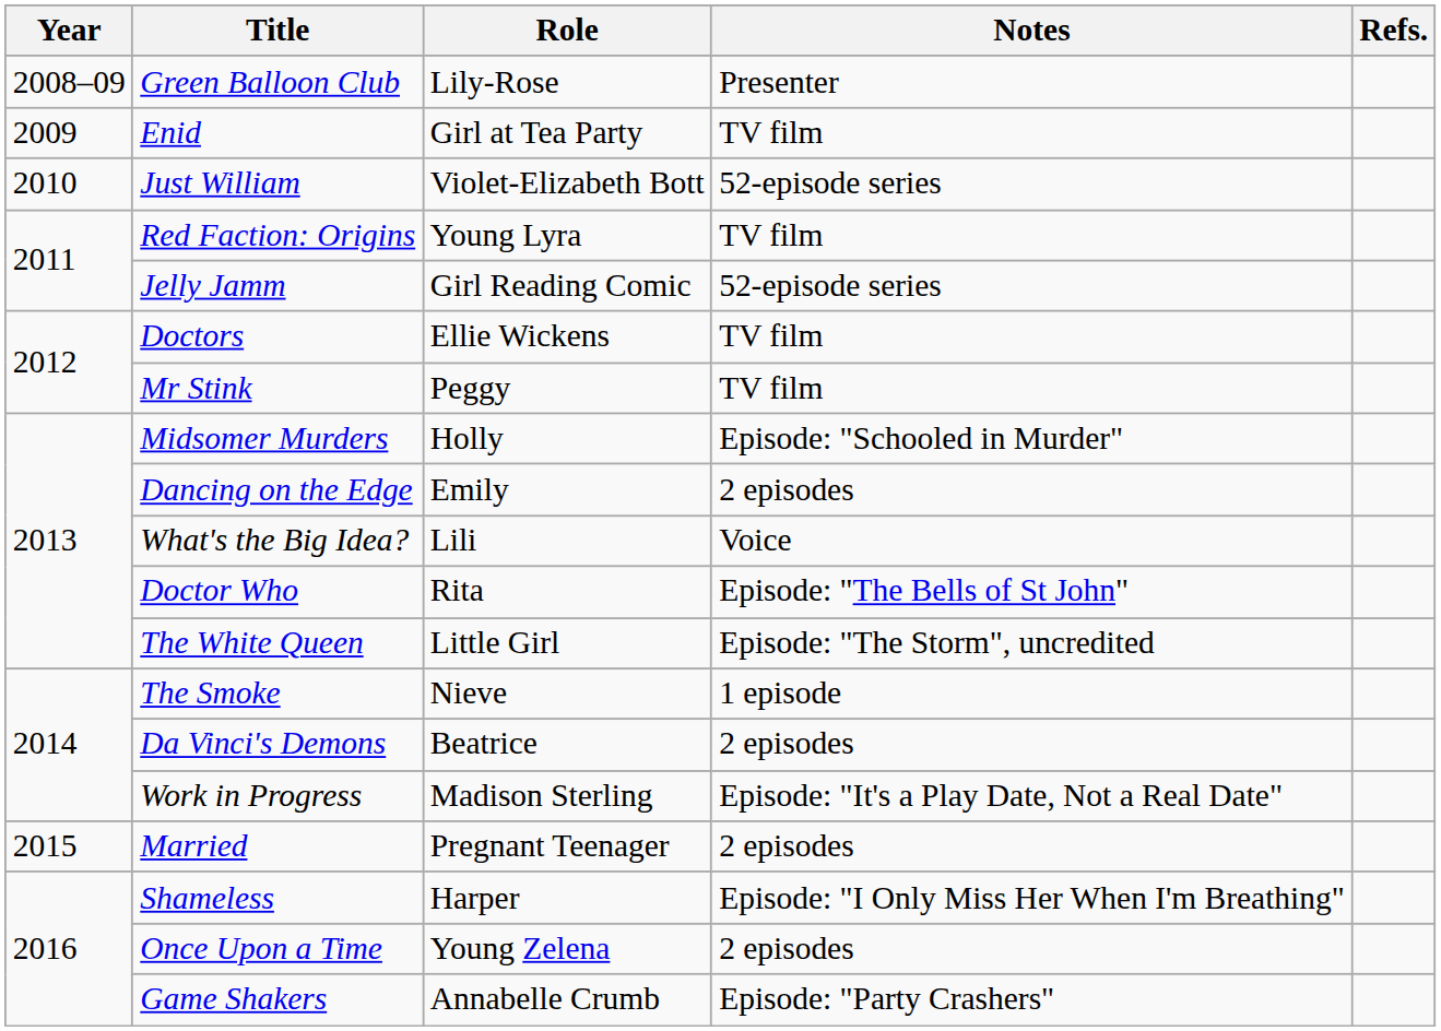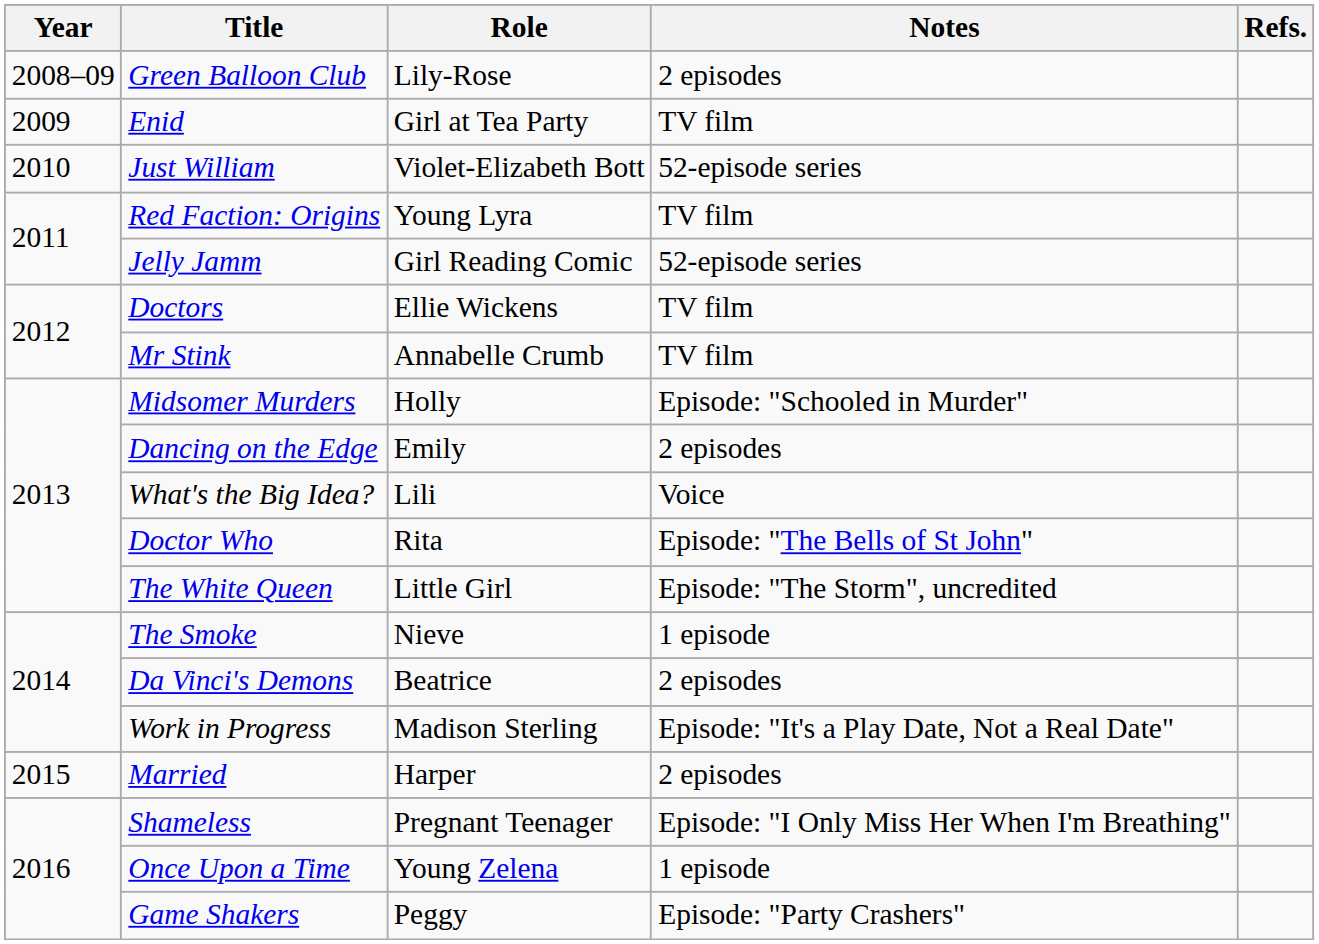 <table class="wikitable">
 <tr>
 <th>Year</th>
 <th>Title</th>
 <th>Role</th>
 <th>Notes</th>
 <th>Refs.</th>
 </tr>
 <tr>
 <td>2008–09</td>
 <td><em><a href='#'>Green Balloon Club</a></em></td>
 <td>Lily-Rose</td>
-<td>Presenter</td>
+<td>2 episodes</td>
 <td></td>
 </tr>
 <tr>
 <td>2009</td>
 <td><em><a href='#'>Enid</a></em></td>
 <td>Girl at Tea Party</td>
 <td>TV film</td>
 <td></td>
 </tr>
 <tr>
 <td>2010</td>
 <td><em><a href='#'>Just William</a></em></td>
 <td>Violet-Elizabeth Bott</td>
 <td>52-episode series</td>
 <td></td>
 </tr>
 <tr>
 <td rowspan=2>2011</td>
 <td><em><a href='#'>Red Faction: Origins</a></em></td>
 <td>Young Lyra</td>
 <td>TV film</td>
 <td></td>
 </tr>
 <tr>
 <td><em><a href='#'>Jelly Jamm</a></em></td>
 <td>Girl Reading Comic</td>
 <td>52-episode series</td>
 <td></td>
 </tr>
 <tr>
 <td rowspan=2>2012</td>
 <td><em><a href='#'>Doctors</a></em></td>
 <td>Ellie Wickens</td>
 <td>TV film</td>
 <td></td>
 </tr>
 <tr>
 <td><em><a href='#'>Mr Stink</a></em></td>
-<td>Peggy</td>
+<td>Annabelle Crumb</td>
 <td>TV film</td>
 <td></td>
 </tr>
 <tr>
 <td rowspan=5>2013</td>
 <td><em><a href='#'>Midsomer Murders</a></em></td>
 <td>Holly</td>
 <td>Episode: "Schooled in Murder"</td>
 <td></td>
 </tr>
 <tr>
 <td><em><a href='#'>Dancing on the Edge</a></em></td>
 <td>Emily</td>
 <td>2 episodes</td>
 <td></td>
 </tr>
 <tr>
 <td><em>What's the Big Idea?</em></td>
 <td>Lili</td>
 <td>Voice</td>
 <td></td>
 </tr>
 <tr>
 <td><em><a href='#'>Doctor Who</a></em></td>
 <td>Rita</td>
 <td>Episode: "<a href='#'>The Bells of St John</a>"</td>
 <td></td>
 </tr>
 <tr>
 <td><em><a href='#'>The White Queen</a></em></td>
 <td>Little Girl</td>
 <td>Episode: "The Storm", uncredited</td>
 <td></td>
 </tr>
 <tr>
 <td rowspan=3>2014</td>
 <td><em><a href='#'>The Smoke</a></em></td>
 <td>Nieve</td>
 <td>1 episode</td>
 <td></td>
 </tr>
 <tr>
 <td><em><a href='#'>Da Vinci's Demons</a></em></td>
 <td>Beatrice</td>
 <td>2 episodes</td>
 <td></td>
 </tr>
 <tr>
 <td><em>Work in Progress</em></td>
 <td>Madison Sterling</td>
 <td>Episode: "It's a Play Date, Not a Real Date"</td>
 <td></td>
 </tr>
 <tr>
 <td>2015</td>
 <td><em><a href='#'>Married</a></em></td>
-<td>Pregnant Teenager</td>
+<td>Harper</td>
 <td>2 episodes</td>
 <td></td>
 </tr>
 <tr>
 <td rowspan=3>2016</td>
 <td><em><a href='#'>Shameless</a></em></td>
-<td>Harper</td>
+<td>Pregnant Teenager</td>
 <td>Episode: "I Only Miss Her When I'm Breathing"</td>
 <td></td>
 </tr>
 <tr>
 <td><em><a href='#'>Once Upon a Time</a></em></td>
 <td>Young <a href='#'>Zelena</a></td>
-<td>2 episodes</td>
+<td>1 episode</td>
 <td></td>
 </tr>
 <tr>
 <td><em><a href='#'>Game Shakers</a></em></td>
-<td>Annabelle Crumb</td>
+<td>Peggy</td>
 <td>Episode: "Party Crashers"</td>
 <td></td>
 </tr>
 <tr>
 </tr>
 </table>
